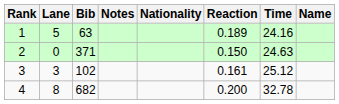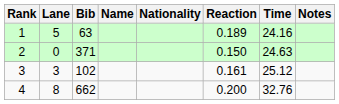 <table class="wikitable sortable" style="text-align:center">
 <tr>
 <th>Rank</th>
 <th>Lane</th>
 <th>Bib</th>
-<th>Notes</th>
+<th>Name</th>
 <th>Nationality</th>
 <th>Reaction</th>
 <th>Time</th>
-<th>Name</th>
+<th>Notes</th>
 </tr>
 <tr bgcolor=ccffcc>
 <td>1</td>
 <td>5</td>
 <td>63</td>
-<td><strong></strong></td>
+<td align=left></td>
 <td align=left></td>
 <td>0.189</td>
 <td>24.16</td>
-<td align=left></td>
+<td><strong></strong></td>
 </tr>
 <tr bgcolor=ccffcc>
 <td>2</td>
 <td>0</td>
 <td>371</td>
-<td><strong></strong></td>
+<td align=left></td>
 <td align=left></td>
 <td>0.150</td>
 <td>24.63</td>
-<td align=left></td>
+<td><strong></strong></td>
 </tr>
 <tr>
 <td>3</td>
 <td>3</td>
 <td>102</td>
-<td></td>
+<td align=left></td>
 <td align=left></td>
 <td>0.161</td>
 <td>25.12</td>
-<td align=left></td>
+<td></td>
 </tr>
 <tr>
 <td>4</td>
 <td>8</td>
-<td>682</td>
-<td></td>
+<td>662</td>
+<td align=left></td>
 <td align=left></td>
 <td>0.200</td>
-<td>32.78</td>
-<td align=left></td>
+<td>32.76</td>
+<td></td>
 </tr>
 </table>
